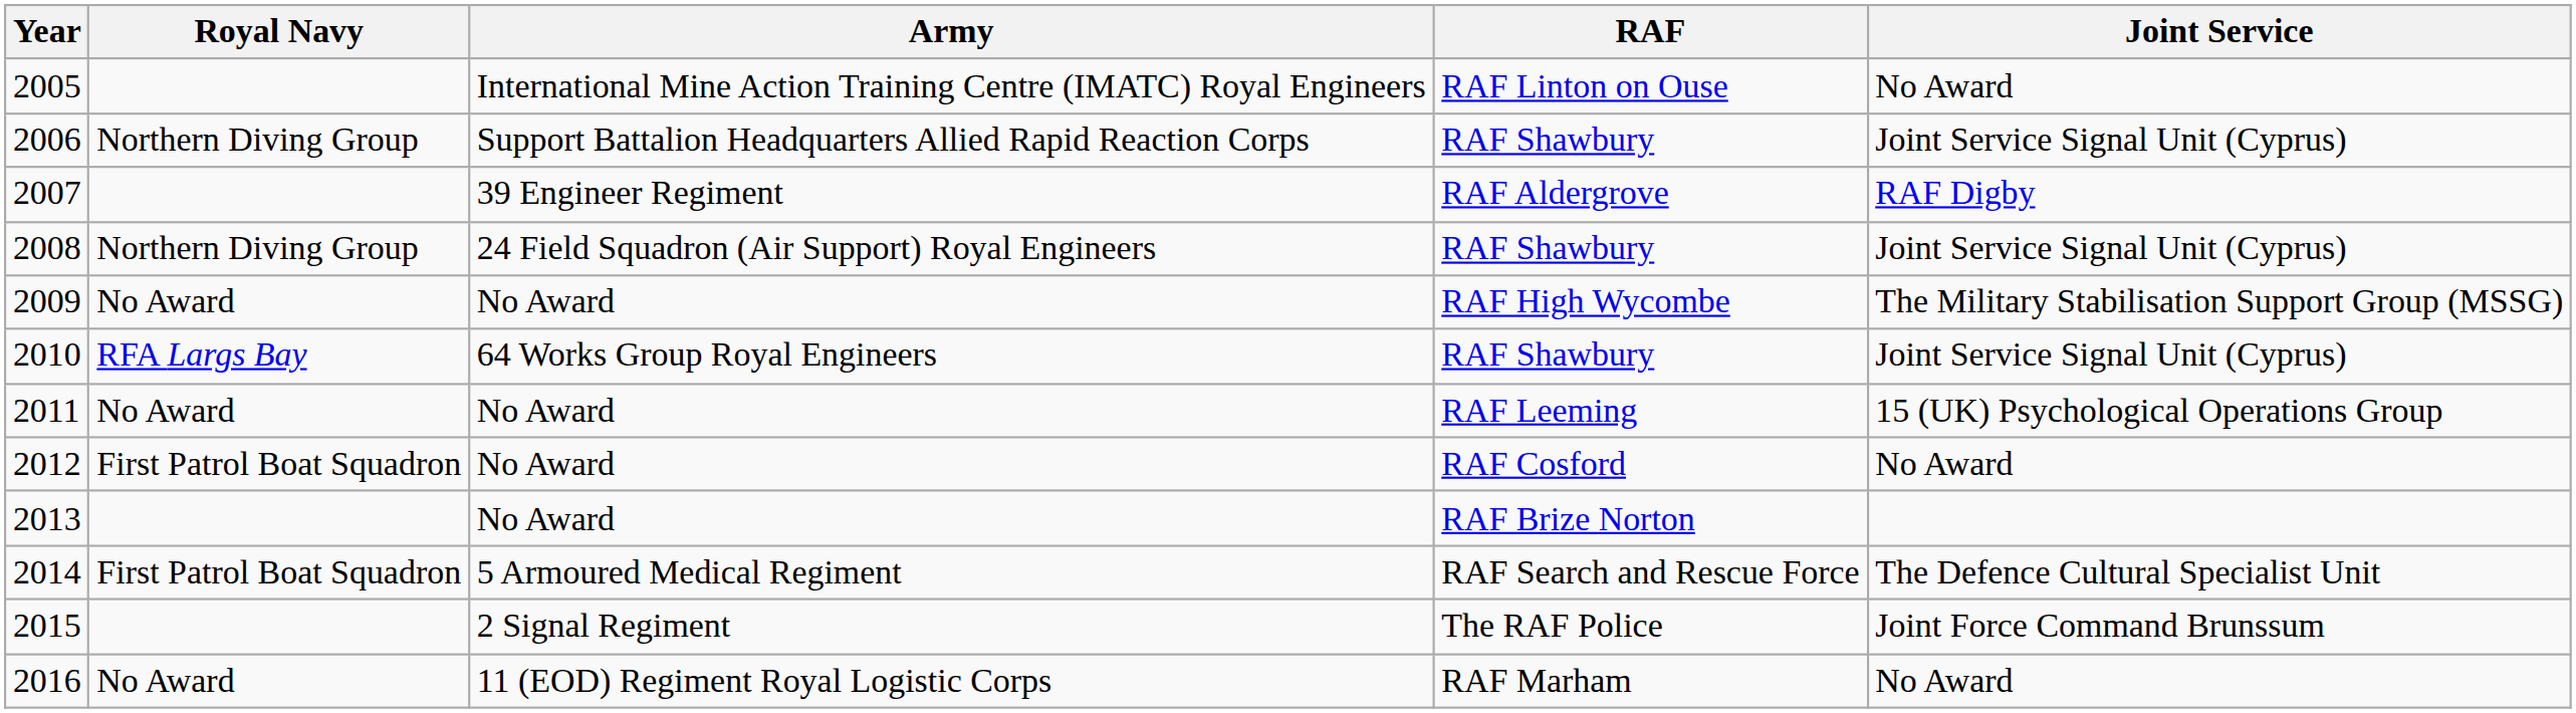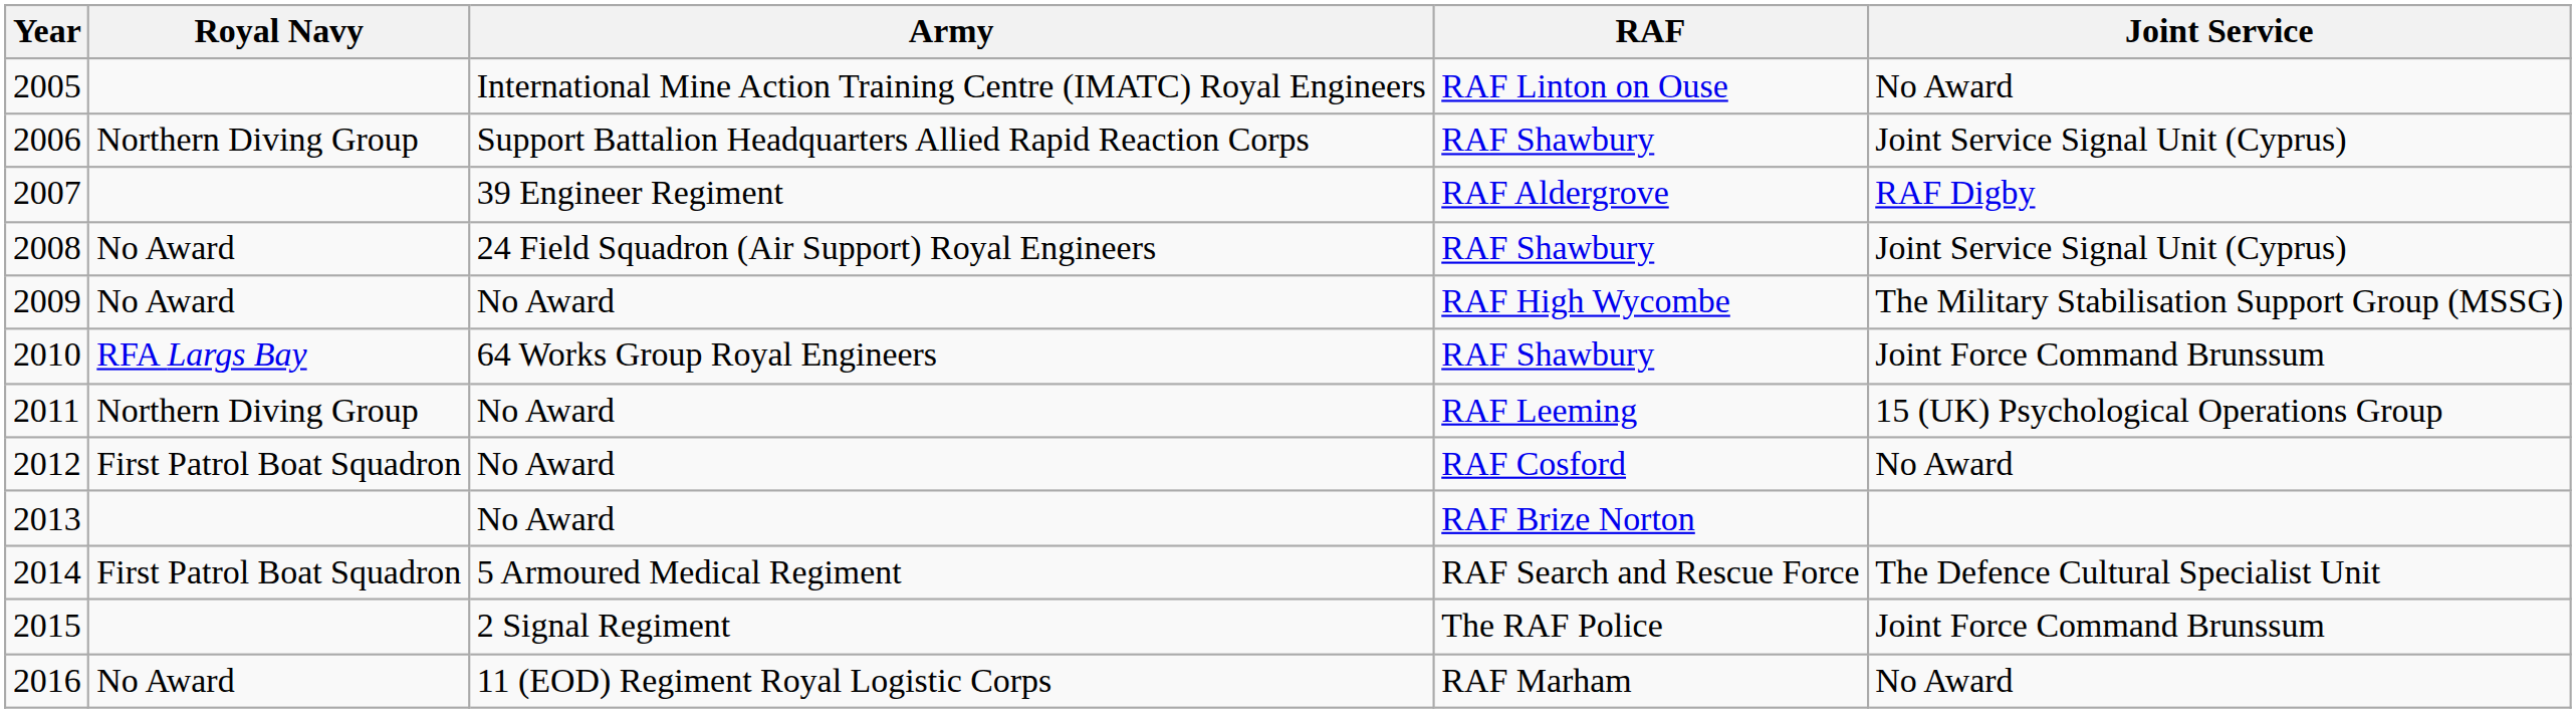 <table class="wikitable">
 <tr>
 <th>Year</th>
 <th>Royal Navy</th>
 <th>Army</th>
 <th>RAF</th>
 <th>Joint Service</th>
 </tr>
 <tr>
 <td>2005</td>
 <td></td>
 <td>International Mine Action Training Centre (IMATC) Royal Engineers</td>
 <td><a href='#'>RAF Linton on Ouse</a></td>
 <td>No Award</td>
 </tr>
 <tr>
 <td>2006</td>
 <td>Northern Diving Group</td>
 <td>Support Battalion Headquarters Allied Rapid Reaction Corps</td>
 <td><a href='#'>RAF Shawbury</a></td>
 <td>Joint Service Signal Unit (Cyprus)</td>
 </tr>
 <tr>
 <td>2007</td>
 <td></td>
 <td>39 Engineer Regiment</td>
 <td><a href='#'>RAF Aldergrove</a></td>
 <td><a href='#'>RAF Digby</a></td>
 </tr>
 <tr>
 <td>2008</td>
-<td>Northern Diving Group</td>
+<td>No Award</td>
 <td>24 Field Squadron (Air Support) Royal Engineers</td>
 <td><a href='#'>RAF Shawbury</a></td>
 <td>Joint Service Signal Unit (Cyprus)</td>
 </tr>
 <tr>
 <td>2009</td>
 <td>No Award</td>
 <td>No Award</td>
 <td><a href='#'>RAF High Wycombe</a></td>
 <td>The Military Stabilisation Support Group (MSSG)</td>
 </tr>
 <tr>
 <td>2010</td>
 <td><a href='#'>RFA <em>Largs Bay</em></a></td>
 <td>64 Works Group Royal Engineers</td>
 <td><a href='#'>RAF Shawbury</a></td>
-<td>Joint Service Signal Unit (Cyprus)</td>
+<td>Joint Force Command Brunssum</td>
 </tr>
 <tr>
 <td>2011</td>
-<td>No Award</td>
+<td>Northern Diving Group</td>
 <td>No Award</td>
 <td><a href='#'>RAF Leeming</a></td>
 <td>15 (UK) Psychological Operations Group</td>
 </tr>
 <tr>
 <td>2012</td>
 <td>First Patrol Boat Squadron</td>
 <td>No Award</td>
 <td><a href='#'>RAF Cosford</a></td>
 <td>No Award</td>
 </tr>
 <tr>
 <td>2013</td>
 <td></td>
 <td>No Award</td>
 <td><a href='#'>RAF Brize Norton</a></td>
 <td></td>
 </tr>
 <tr>
 <td>2014</td>
 <td>First Patrol Boat Squadron</td>
 <td>5 Armoured Medical Regiment</td>
 <td>RAF Search and Rescue Force</td>
 <td>The Defence Cultural Specialist Unit</td>
 </tr>
 <tr>
 <td>2015</td>
 <td></td>
 <td>2 Signal Regiment</td>
 <td>The RAF Police</td>
 <td>Joint Force Command Brunssum</td>
 </tr>
 <tr>
 <td>2016</td>
 <td>No Award</td>
 <td>11 (EOD) Regiment Royal Logistic Corps</td>
 <td>RAF Marham</td>
 <td>No Award</td>
 </tr>
 </table>
